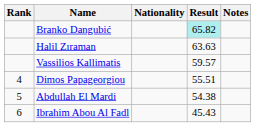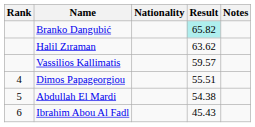 <table class="wikitable sortable" style="text-align:center">
 <tr>
 <th>Rank</th>
 <th>Name</th>
 <th>Nationality</th>
 <th>Result</th>
 <th>Notes</th>
 </tr>
 <tr>
 <td></td>
 <td align=left><a href='#'>Branko Dangubić</a></td>
 <td align=left></td>
 <td style="background: paleturquoise;">65.82</td>
 <td></td>
 </tr>
 <tr>
 <td></td>
 <td align=left><a href='#'>Halil Zıraman</a></td>
 <td align=left></td>
-<td>63.63</td>
+<td>63.62</td>
 <td></td>
 </tr>
 <tr>
 <td></td>
 <td align=left><a href='#'>Vassilios Kallimatis</a></td>
 <td align=left></td>
 <td>59.57</td>
 <td></td>
 </tr>
 <tr>
 <td>4</td>
 <td align=left><a href='#'>Dimos Papageorgiou</a></td>
 <td align=left></td>
 <td>55.51</td>
 <td></td>
 </tr>
 <tr>
 <td>5</td>
 <td align=left><a href='#'>Abdullah El Mardi</a></td>
 <td align=left></td>
 <td>54.38</td>
 <td></td>
 </tr>
 <tr>
 <td>6</td>
 <td align=left><a href='#'>Ibrahim Abou Al Fadl</a></td>
 <td align=left></td>
 <td>45.43</td>
 <td></td>
 </tr>
 </table>
